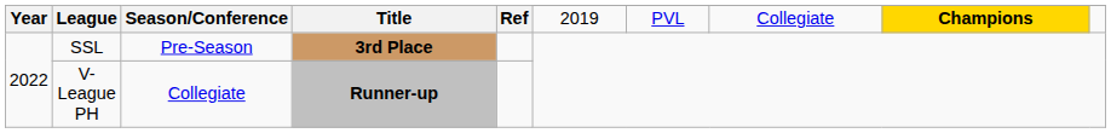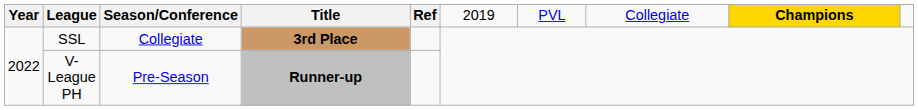 <table class="wikitable sortable" style="text-align:center" width="80%">
 <tr>
 <th style="width:5px;" rowspan="2">Year</th>
 <th style="width:25px;" rowspan="2">League</th>
 <th style="width:100px;" rowspan="2">Season/Conference</th>
 <th style="width:180px;" rowspan="2">Title</th>
 <th style="width:25px;" rowspan="2">Ref</th>
 </tr>
 <tr align=center>
 <td>2019</td>
 <td><a href='#'>PVL</a></td>
 <td><a href='#'>Collegiate</a></td>
 <td style="background: gold;"><strong>Champions</strong></td>
 <td></td>
 </tr>
 <tr align=center>
 <td rowspan=2>2022</td>
 <td>SSL</td>
-<td><a href='#'>Pre-Season</a></td>
+<td><a href='#'>Collegiate</a></td>
 <td style="background:#c96;"><strong>3rd Place</strong></td>
 <td></td>
 </tr>
 <tr align=center>
 <td>V-League PH</td>
-<td><a href='#'>Collegiate</a></td>
+<td><a href='#'>Pre-Season</a></td>
 <td style="background: silver;"><strong>Runner-up</strong></td>
 <td></td>
 </tr>
 </table>
